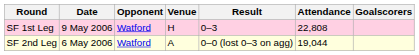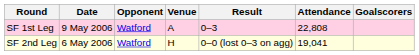 <table class="wikitable">
 <tr>
 <th>Round</th>
 <th>Date</th>
 <th>Opponent</th>
 <th>Venue</th>
 <th>Result</th>
 <th>Attendance</th>
 <th>Goalscorers</th>
 </tr>
 <tr style="background-color: #ffd0e3;">
 <td>SF 1st Leg</td>
 <td>9 May 2006</td>
 <td><a href='#'>Watford</a></td>
-<td>H</td>
+<td>A</td>
 <td>0–3</td>
 <td>22,808</td>
 <td></td>
 </tr>
 <tr style="background-color: #ffffdd;">
 <td>SF 2nd Leg</td>
 <td>6 May 2006</td>
 <td><a href='#'>Watford</a></td>
-<td>A</td>
+<td>H</td>
 <td>0–0 (lost 0–3 on agg)</td>
-<td>19,044</td>
+<td>19,041</td>
 <td></td>
 </tr>
 </table>
